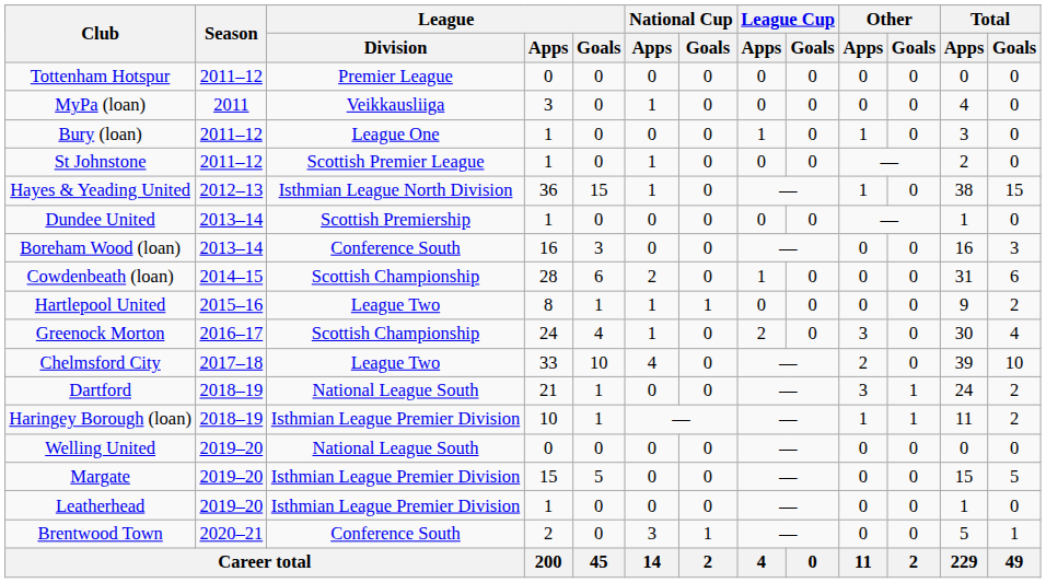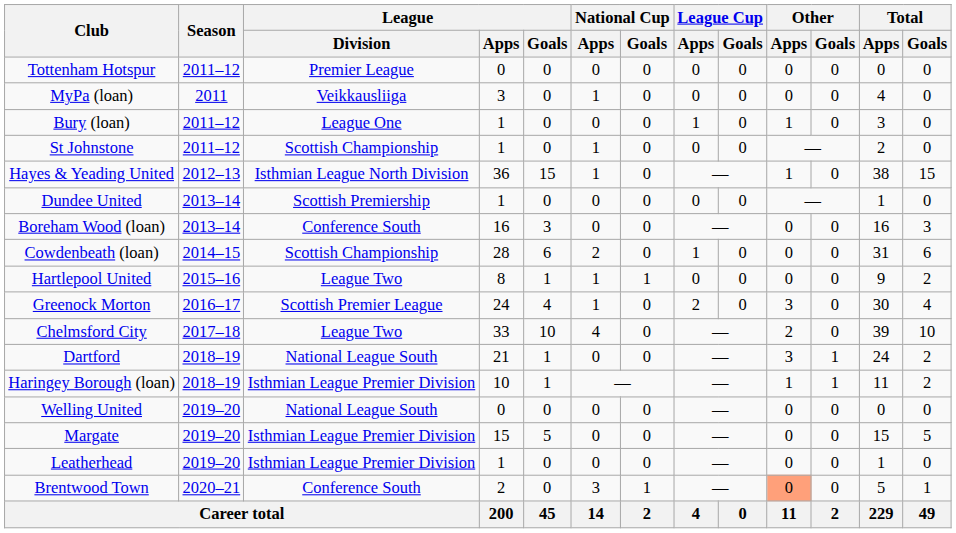 <table class="wikitable" style="text-align:center">
 <tr>
 <th rowspan="2">Club</th>
 <th rowspan="2">Season</th>
 <th colspan="3">League</th>
 <th colspan="2">National Cup</th>
 <th colspan="2"><a href='#'>League Cup</a></th>
 <th colspan="2">Other</th>
 <th colspan="2">Total</th>
 </tr>
 <tr>
 <th>Division</th>
 <th>Apps</th>
 <th>Goals</th>
 <th>Apps</th>
 <th>Goals</th>
 <th>Apps</th>
 <th>Goals</th>
 <th>Apps</th>
 <th>Goals</th>
 <th>Apps</th>
 <th>Goals</th>
 </tr>
 <tr>
 <td><a href='#'>Tottenham Hotspur</a></td>
 <td><a href='#'>2011–12</a></td>
 <td><a href='#'>Premier League</a></td>
 <td>0</td>
 <td>0</td>
 <td>0</td>
 <td>0</td>
 <td>0</td>
 <td>0</td>
 <td>0</td>
 <td>0</td>
 <td>0</td>
 <td>0</td>
 </tr>
 <tr>
 <td><a href='#'>MyPa</a> (loan)</td>
 <td><a href='#'>2011</a></td>
 <td><a href='#'>Veikkausliiga</a></td>
 <td>3</td>
 <td>0</td>
 <td>1</td>
 <td>0</td>
 <td>0</td>
 <td>0</td>
 <td>0</td>
 <td>0</td>
 <td>4</td>
 <td>0</td>
 </tr>
 <tr>
 <td><a href='#'>Bury</a> (loan)</td>
 <td><a href='#'>2011–12</a></td>
 <td><a href='#'>League One</a></td>
 <td>1</td>
 <td>0</td>
 <td>0</td>
 <td>0</td>
 <td>1</td>
 <td>0</td>
 <td>1</td>
 <td>0</td>
 <td>3</td>
 <td>0</td>
 </tr>
 <tr>
 <td><a href='#'>St Johnstone</a></td>
 <td><a href='#'>2011–12</a></td>
-<td><a href='#'>Scottish Premier League</a></td>
+<td><a href='#'>Scottish Championship</a></td>
 <td>1</td>
 <td>0</td>
 <td>1</td>
 <td>0</td>
 <td>0</td>
 <td>0</td>
 <td colspan="2">—</td>
 <td>2</td>
 <td>0</td>
 </tr>
 <tr>
 <td><a href='#'>Hayes & Yeading United</a></td>
 <td><a href='#'>2012–13</a></td>
 <td><a href='#'>Isthmian League North Division</a></td>
 <td>36</td>
 <td>15</td>
 <td>1</td>
 <td>0</td>
 <td colspan="2">—</td>
 <td>1</td>
 <td>0</td>
 <td>38</td>
 <td>15</td>
 </tr>
 <tr>
 <td><a href='#'>Dundee United</a></td>
 <td><a href='#'>2013–14</a></td>
 <td><a href='#'>Scottish Premiership</a></td>
 <td>1</td>
 <td>0</td>
 <td>0</td>
 <td>0</td>
 <td>0</td>
 <td>0</td>
 <td colspan="2">—</td>
 <td>1</td>
 <td>0</td>
 </tr>
 <tr>
 <td><a href='#'>Boreham Wood</a> (loan)</td>
 <td><a href='#'>2013–14</a></td>
 <td><a href='#'>Conference South</a></td>
 <td>16</td>
 <td>3</td>
 <td>0</td>
 <td>0</td>
 <td colspan="2">—</td>
 <td>0</td>
 <td>0</td>
 <td>16</td>
 <td>3</td>
 </tr>
 <tr>
 <td><a href='#'>Cowdenbeath</a> (loan)</td>
 <td><a href='#'>2014–15</a></td>
 <td><a href='#'>Scottish Championship</a></td>
 <td>28</td>
 <td>6</td>
 <td>2</td>
 <td>0</td>
 <td>1</td>
 <td>0</td>
 <td>0</td>
 <td>0</td>
 <td>31</td>
 <td>6</td>
 </tr>
 <tr>
 <td><a href='#'>Hartlepool United</a></td>
 <td><a href='#'>2015–16</a></td>
 <td><a href='#'>League Two</a></td>
 <td>8</td>
 <td>1</td>
 <td>1</td>
 <td>1</td>
 <td>0</td>
 <td>0</td>
 <td>0</td>
 <td>0</td>
 <td>9</td>
 <td>2</td>
 </tr>
 <tr>
 <td><a href='#'>Greenock Morton</a></td>
 <td><a href='#'>2016–17</a></td>
-<td><a href='#'>Scottish Championship</a></td>
+<td><a href='#'>Scottish Premier League</a></td>
 <td>24</td>
 <td>4</td>
 <td>1</td>
 <td>0</td>
 <td>2</td>
 <td>0</td>
 <td>3</td>
 <td>0</td>
 <td>30</td>
 <td>4</td>
 </tr>
 <tr>
 <td><a href='#'>Chelmsford City</a></td>
 <td><a href='#'>2017–18</a></td>
 <td><a href='#'>League Two</a></td>
 <td>33</td>
 <td>10</td>
 <td>4</td>
 <td>0</td>
 <td colspan="2">—</td>
 <td>2</td>
 <td>0</td>
 <td>39</td>
 <td>10</td>
 </tr>
 <tr>
 <td><a href='#'>Dartford</a></td>
 <td><a href='#'>2018–19</a></td>
 <td><a href='#'>National League South</a></td>
 <td>21</td>
 <td>1</td>
 <td>0</td>
 <td>0</td>
 <td colspan="2">—</td>
 <td>3</td>
 <td>1</td>
 <td>24</td>
 <td>2</td>
 </tr>
 <tr>
 <td><a href='#'>Haringey Borough</a> (loan)</td>
 <td><a href='#'>2018–19</a></td>
 <td><a href='#'>Isthmian League Premier Division</a></td>
 <td>10</td>
 <td>1</td>
 <td colspan="2">—</td>
 <td colspan="2">—</td>
 <td>1</td>
 <td>1</td>
 <td>11</td>
 <td>2</td>
 </tr>
 <tr>
 <td><a href='#'>Welling United</a></td>
 <td><a href='#'>2019–20</a></td>
 <td><a href='#'>National League South</a></td>
 <td>0</td>
 <td>0</td>
 <td>0</td>
 <td>0</td>
 <td colspan="2">—</td>
 <td>0</td>
 <td>0</td>
 <td>0</td>
 <td>0</td>
 </tr>
 <tr>
 <td><a href='#'>Margate</a></td>
 <td><a href='#'>2019–20</a></td>
 <td><a href='#'>Isthmian League Premier Division</a></td>
 <td>15</td>
 <td>5</td>
 <td>0</td>
 <td>0</td>
 <td colspan="2">—</td>
 <td>0</td>
 <td>0</td>
 <td>15</td>
 <td>5</td>
 </tr>
 <tr>
 <td><a href='#'>Leatherhead</a></td>
 <td><a href='#'>2019–20</a></td>
 <td><a href='#'>Isthmian League Premier Division</a></td>
 <td>1</td>
 <td>0</td>
 <td>0</td>
 <td>0</td>
 <td colspan="2">—</td>
 <td>0</td>
 <td>0</td>
 <td>1</td>
 <td>0</td>
 </tr>
 <tr>
 <td><a href='#'>Brentwood Town</a></td>
 <td><a href='#'>2020–21</a></td>
 <td><a href='#'>Conference South</a></td>
 <td>2</td>
 <td>0</td>
 <td>3</td>
 <td>1</td>
 <td colspan="2">—</td>
-<td>0</td>
+<td style="background: lightsalmon;">0</td>
 <td>0</td>
 <td>5</td>
 <td>1</td>
 </tr>
 <tr>
 <th colspan="3">Career total</th>
 <th>200</th>
 <th>45</th>
 <th>14</th>
 <th>2</th>
 <th>4</th>
 <th>0</th>
 <th>11</th>
 <th>2</th>
 <th>229</th>
 <th>49</th>
 </tr>
 </table>
